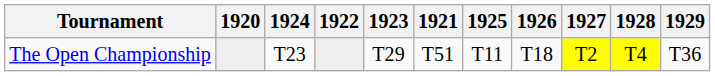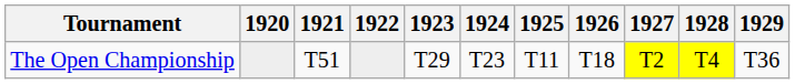 <table class="wikitable" style="font-size:95%;text-align:center;">
 <tr>
 <th>Tournament</th>
 <th>1920</th>
-<th>1924</th>
+<th>1921</th>
 <th>1922</th>
 <th>1923</th>
-<th>1921</th>
+<th>1924</th>
 <th>1925</th>
 <th>1926</th>
 <th>1927</th>
 <th>1928</th>
 <th>1929</th>
 </tr>
 <tr>
 <td align="left"><a href='#'>The Open Championship</a></td>
 <td style="background:#eeeeee;"></td>
-<td>T23</td>
+<td>T51</td>
 <td style="background:#eeeeee;"></td>
 <td>T29</td>
-<td>T51</td>
+<td>T23</td>
 <td>T11</td>
 <td>T18</td>
 <td style="background:yellow;">T2</td>
 <td style="background:yellow;">T4</td>
 <td>T36</td>
 </tr>
 </table>
